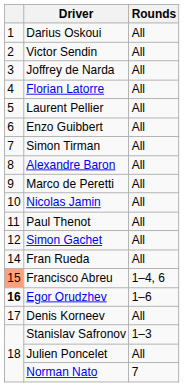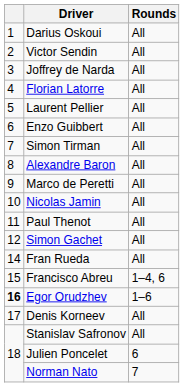 <table class="wikitable" style="font-size: 85%;">
 <tr>
 <th></th>
 <th>Driver</th>
 <th>Rounds</th>
 </tr>
 <tr>
 <td>1</td>
 <td> Darius Oskoui</td>
 <td>All</td>
 </tr>
 <tr>
 <td>2</td>
 <td> Victor Sendin</td>
 <td>All</td>
 </tr>
 <tr>
 <td>3</td>
 <td> Joffrey de Narda</td>
 <td>All</td>
 </tr>
 <tr>
 <td>4</td>
 <td> <a href='#'>Florian Latorre</a></td>
 <td>All</td>
 </tr>
 <tr>
 <td>5</td>
 <td> Laurent Pellier</td>
 <td>All</td>
 </tr>
 <tr>
 <td>6</td>
 <td> Enzo Guibbert</td>
 <td>All</td>
 </tr>
 <tr>
 <td>7</td>
 <td> Simon Tirman</td>
 <td>All</td>
 </tr>
 <tr>
 <td>8</td>
 <td> <a href='#'>Alexandre Baron</a></td>
 <td>All</td>
 </tr>
 <tr>
 <td>9</td>
 <td> Marco de Peretti</td>
 <td>All</td>
 </tr>
 <tr>
 <td>10</td>
 <td> <a href='#'>Nicolas Jamin</a></td>
 <td>All</td>
 </tr>
 <tr>
 <td>11</td>
 <td> Paul Thenot</td>
 <td>All</td>
 </tr>
 <tr>
 <td>12</td>
 <td> <a href='#'>Simon Gachet</a></td>
 <td>All</td>
 </tr>
 <tr>
 <td>14</td>
 <td> Fran Rueda</td>
 <td>All</td>
 </tr>
 <tr>
-<td style="background: lightsalmon;">15</td>
+<td>15</td>
 <td> Francisco Abreu</td>
 <td>1–4, 6</td>
 </tr>
 <tr>
 <td><strong>16</strong></td>
 <td> <a href='#'>Egor Orudzhev</a></td>
 <td>1–6</td>
 </tr>
 <tr>
 <td>17</td>
 <td> Denis Korneev</td>
 <td>All</td>
 </tr>
 <tr>
 <td rowspan=3>18</td>
 <td> Stanislav Safronov</td>
-<td>1–3</td>
+<td>All</td>
 </tr>
 <tr>
 <td> Julien Poncelet</td>
-<td>All</td>
+<td>6</td>
 </tr>
 <tr>
 <td> <a href='#'>Norman Nato</a></td>
 <td>7</td>
 </tr>
 </table>
